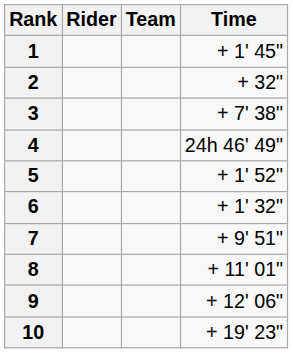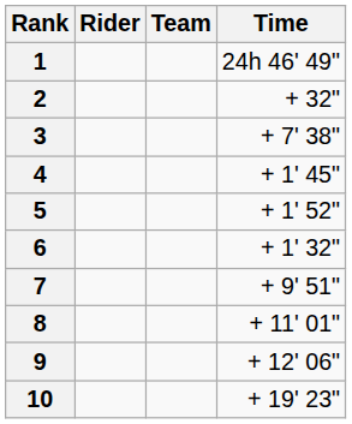 <table class="wikitable" margin-bottom:0;">
 <tr>
 <th scope="col">Rank</th>
 <th scope="col">Rider</th>
 <th scope="col">Team</th>
 <th scope="col">Time</th>
 </tr>
 <tr>
 <th scope="row">1</th>
 <td> </td>
 <td></td>
-<td align="right">+ 1' 45"</td>
+<td align="right">24h 46' 49"</td>
 </tr>
 <tr>
 <th scope="row">2</th>
 <td></td>
 <td></td>
 <td align="right">+ 32"</td>
 </tr>
 <tr>
 <th scope="row">3</th>
 <td></td>
 <td></td>
 <td align="right">+ 7' 38"</td>
 </tr>
 <tr>
 <th scope="row">4</th>
 <td></td>
 <td></td>
-<td align="right">24h 46' 49"</td>
+<td align="right">+ 1' 45"</td>
 </tr>
 <tr>
 <th scope="row">5</th>
 <td></td>
 <td></td>
 <td align="right">+ 1' 52"</td>
 </tr>
 <tr>
 <th scope="row">6</th>
 <td></td>
 <td></td>
 <td align="right">+ 1' 32"</td>
 </tr>
 <tr>
 <th scope="row">7</th>
 <td></td>
 <td></td>
 <td align="right">+ 9' 51"</td>
 </tr>
 <tr>
 <th scope="row">8</th>
 <td></td>
 <td></td>
 <td align="right">+ 11' 01"</td>
 </tr>
 <tr>
 <th scope="row">9</th>
 <td></td>
 <td></td>
 <td align="right">+ 12' 06"</td>
 </tr>
 <tr>
 <th scope="row">10</th>
 <td></td>
 <td></td>
 <td align="right">+ 19' 23"</td>
 </tr>
 </table>
